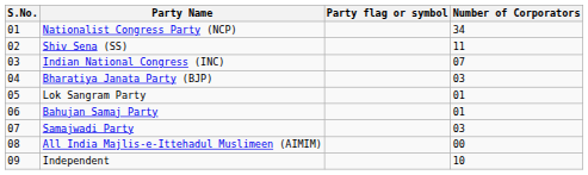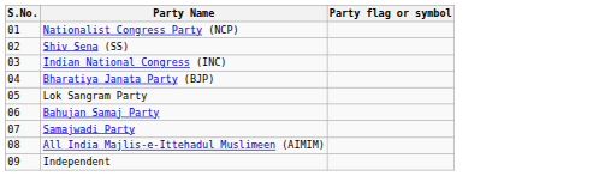 <table class="sortable wikitable">
 <tr>
 <th>S.No.</th>
 <th>Party Name</th>
 <th>Party flag or symbol</th>
-<th>Number of Corporators</th>
 </tr>
 <tr>
 <td>01</td>
 <td><a href='#'>Nationalist Congress Party</a> (NCP)</td>
 <td></td>
-<td>34</td>
 </tr>
 <tr>
 <td>02</td>
 <td><a href='#'>Shiv Sena</a> (SS)</td>
 <td></td>
-<td>11</td>
 </tr>
 <tr>
 <td>03</td>
 <td><a href='#'>Indian National Congress</a> (INC)</td>
 <td></td>
-<td>07</td>
 </tr>
 <tr>
 <td>04</td>
 <td><a href='#'>Bharatiya Janata Party</a> (BJP)</td>
 <td></td>
-<td>03</td>
 </tr>
 <tr>
 <td>05</td>
 <td>Lok Sangram Party</td>
 <td></td>
-<td>01</td>
 </tr>
 <tr>
 <td>06</td>
 <td><a href='#'>Bahujan Samaj Party</a></td>
 <td></td>
-<td>01</td>
 </tr>
 <tr>
 <td>07</td>
 <td><a href='#'>Samajwadi Party</a></td>
 <td></td>
-<td>03</td>
 </tr>
 <tr>
 <td>08</td>
 <td><a href='#'>All India Majlis-e-Ittehadul Muslimeen</a> (AIMIM)</td>
 <td></td>
-<td>00</td>
 </tr>
 <tr>
 <td>09</td>
 <td>Independent</td>
 <td></td>
-<td>10</td>
 </tr>
 </table>
